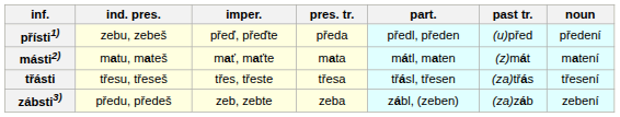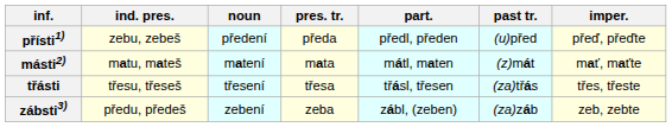 <table class="wikitable" border="1" width=90% style="text-align:center; background:lightyellow">
 <tr>
 <th>inf.</th>
 <th>ind. pres.</th>
-<th>imper.</th>
+<th>noun</th>
 <th>pres. tr.</th>
 <th>part.</th>
 <th>past tr.</th>
-<th>noun</th>
+<th>imper.</th>
 </tr>
 <tr>
 <th>přísti<sup><em>1)</em></sup></th>
 <td>zebu, zebeš</td>
-<td>přeď, přeďte</td>
+<td style="background:lightcyan">předení</td>
 <td>předa</td>
 <td style="background:lightcyan">předl, předen</td>
 <td style="background:lightcyan"><em>(u)</em>před</td>
-<td style="background:lightcyan">předení</td>
+<td>přeď, přeďte</td>
 </tr>
 <tr>
 <th>másti<sup><em>2)</em></sup></th>
 <td>m<strong>a</strong>tu, m<strong>a</strong>teš</td>
-<td>m<strong>a</strong>ť, m<strong>a</strong>ťte</td>
+<td style="background:lightcyan">m<strong>a</strong>tení</td>
 <td>m<strong>a</strong>ta</td>
 <td style="background:lightcyan">m<strong>á</strong>tl, m<strong>a</strong>ten</td>
 <td style="background:lightcyan"><em>(z)</em>m<strong>á</strong>t</td>
-<td style="background:lightcyan">m<strong>a</strong>tení</td>
+<td>m<strong>a</strong>ť, m<strong>a</strong>ťte</td>
 </tr>
 <tr>
 <th>třásti</th>
 <td>třesu, třeseš</td>
-<td>třes, třeste</td>
+<td style="background:lightcyan">třesení</td>
 <td>třesa</td>
 <td style="background:lightcyan">tř<strong>á</strong>sl, třesen</td>
 <td style="background:lightcyan"><em>(za)</em>tř<strong>á</strong>s</td>
-<td style="background:lightcyan">třesení</td>
+<td>třes, třeste</td>
 </tr>
 <tr>
 <th>zábsti<sup><em>3)</em></sup></th>
 <td>předu, předeš</td>
-<td>zeb, zebte</td>
+<td style="background:lightcyan">zebení</td>
 <td>zeba</td>
 <td style="background:lightcyan">z<strong>á</strong>bl, (zeben)</td>
 <td style="background:lightcyan"><em>(za)</em>z<strong>á</strong>b</td>
-<td style="background:lightcyan">zebení</td>
+<td>zeb, zebte</td>
 </tr>
 </table>
